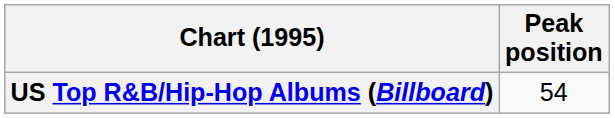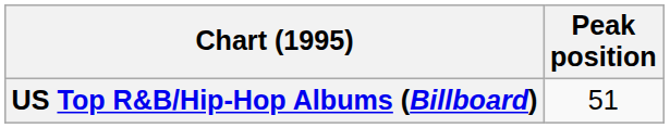 <table class="wikitable sortable plainrowheaders" style="text-align:center">
 <tr>
 <th scope=col>Chart (1995)</th>
 <th scope=col>Peak<br>position</th>
 </tr>
 <tr>
 <th scope=row>US <a href='#'>Top R&B/Hip-Hop Albums</a> (<em><a href='#'>Billboard</a></em>)</th>
-<td>54</td>
+<td>51</td>
 </tr>
 </table>
